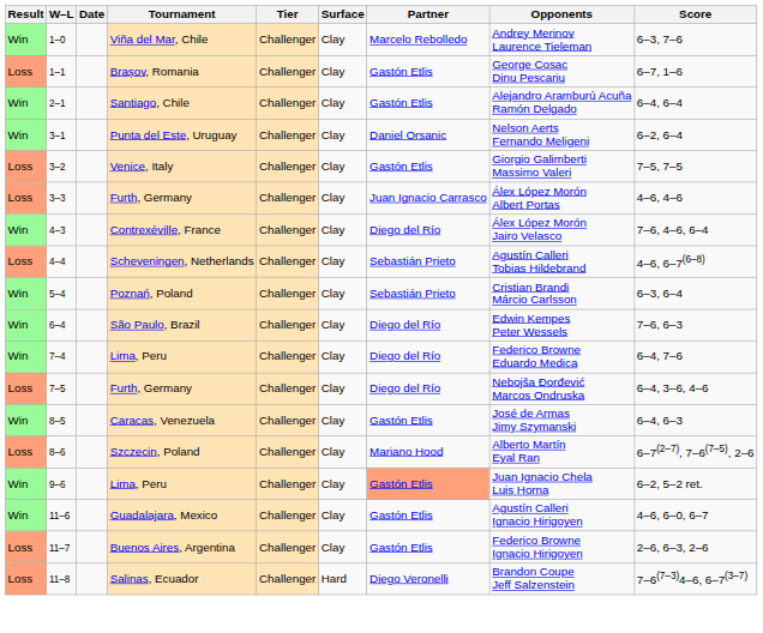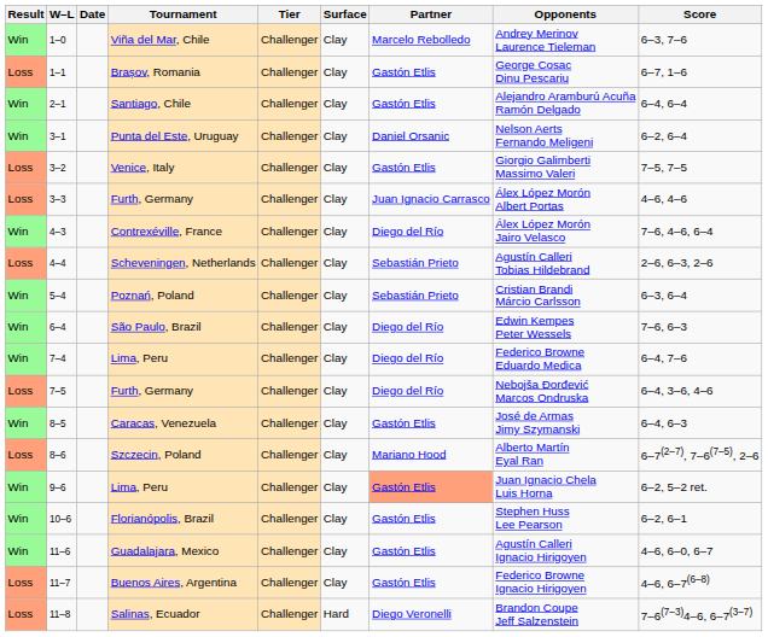 <table class="sortable wikitable">
 <tr>
 <th>Result</th>
 <th class="unsortable">W–L</th>
 <th>Date</th>
 <th>Tournament</th>
 <th>Tier</th>
 <th>Surface</th>
 <th>Partner</th>
 <th>Opponents</th>
 <th class="unsortable">Score</th>
 </tr>
 <tr>
 <td style="background:#98fb98;">Win</td>
 <td><small>1–0</small></td>
 <td></td>
 <td style="background:moccasin;"><a href='#'>Viña del Mar</a>, Chile</td>
 <td style="background:moccasin;">Challenger</td>
 <td>Clay</td>
 <td> <a href='#'>Marcelo Rebolledo</a></td>
 <td> <a href='#'>Andrey Merinov</a> <br>  <a href='#'>Laurence Tieleman</a></td>
 <td>6–3, 7–6</td>
 </tr>
 <tr>
 <td style="background:#ffa07a;">Loss</td>
 <td><small>1–1</small></td>
 <td></td>
 <td style="background:moccasin;"><a href='#'>Brașov</a>, Romania</td>
 <td style="background:moccasin;">Challenger</td>
 <td>Clay</td>
 <td> <a href='#'>Gastón Etlis</a></td>
 <td> <a href='#'>George Cosac</a> <br>  <a href='#'>Dinu Pescariu</a></td>
 <td>6–7, 1–6</td>
 </tr>
 <tr>
 <td style="background:#98fb98;">Win</td>
 <td><small>2–1</small></td>
 <td></td>
 <td style="background:moccasin;"><a href='#'>Santiago</a>, Chile</td>
 <td style="background:moccasin;">Challenger</td>
 <td>Clay</td>
 <td> <a href='#'>Gastón Etlis</a></td>
 <td> <a href='#'>Alejandro Aramburú Acuña</a> <br>  <a href='#'>Ramón Delgado</a></td>
 <td>6–4, 6–4</td>
 </tr>
 <tr>
 <td style="background:#98fb98;">Win</td>
 <td><small>3–1</small></td>
 <td></td>
 <td style="background:moccasin;"><a href='#'>Punta del Este</a>, Uruguay</td>
 <td style="background:moccasin;">Challenger</td>
 <td>Clay</td>
 <td> <a href='#'>Daniel Orsanic</a></td>
 <td> <a href='#'>Nelson Aerts</a> <br>  <a href='#'>Fernando Meligeni</a></td>
 <td>6–2, 6–4</td>
 </tr>
 <tr>
 <td style="background:#ffa07a;">Loss</td>
 <td><small>3–2</small></td>
 <td></td>
 <td style="background:moccasin;"><a href='#'>Venice</a>, Italy</td>
 <td style="background:moccasin;">Challenger</td>
 <td>Clay</td>
 <td> <a href='#'>Gastón Etlis</a></td>
 <td> <a href='#'>Giorgio Galimberti</a> <br>  <a href='#'>Massimo Valeri</a></td>
 <td>7–5, 7–5</td>
 </tr>
 <tr>
 <td style="background:#ffa07a;">Loss</td>
 <td><small>3–3</small></td>
 <td></td>
 <td style="background:moccasin;"><a href='#'>Furth</a>, Germany</td>
 <td style="background:moccasin;">Challenger</td>
 <td>Clay</td>
 <td> <a href='#'>Juan Ignacio Carrasco</a></td>
 <td> <a href='#'>Álex López Morón</a> <br>  <a href='#'>Albert Portas</a></td>
 <td>4–6, 4–6</td>
 </tr>
 <tr>
 <td style="background:#98fb98;">Win</td>
 <td><small>4–3</small></td>
 <td></td>
 <td style="background:moccasin;"><a href='#'>Contrexéville</a>, France</td>
 <td style="background:moccasin;">Challenger</td>
 <td>Clay</td>
 <td> <a href='#'>Diego del Río</a></td>
 <td> <a href='#'>Álex López Morón</a> <br>  <a href='#'>Jairo Velasco</a></td>
 <td>7–6, 4–6, 6–4</td>
 </tr>
 <tr>
 <td style="background:#ffa07a;">Loss</td>
 <td><small>4–4</small></td>
 <td></td>
 <td style="background:moccasin;"><a href='#'>Scheveningen</a>, Netherlands</td>
 <td style="background:moccasin;">Challenger</td>
 <td>Clay</td>
 <td> <a href='#'>Sebastián Prieto</a></td>
 <td> <a href='#'>Agustín Calleri</a> <br>  <a href='#'>Tobias Hildebrand</a></td>
-<td>4–6, 6–7<sup>(6–8)</sup></td>
+<td>2–6, 6–3, 2–6</td>
 </tr>
 <tr>
 <td style="background:#98fb98;">Win</td>
 <td><small>5–4</small></td>
 <td></td>
 <td style="background:moccasin;"><a href='#'>Poznań</a>, Poland</td>
 <td style="background:moccasin;">Challenger</td>
 <td>Clay</td>
 <td> <a href='#'>Sebastián Prieto</a></td>
 <td> <a href='#'>Cristian Brandi</a> <br>  <a href='#'>Márcio Carlsson</a></td>
 <td>6–3, 6–4</td>
 </tr>
 <tr>
 <td style="background:#98fb98;">Win</td>
 <td><small>6–4</small></td>
 <td></td>
 <td style="background:moccasin;"><a href='#'>São Paulo</a>, Brazil</td>
 <td style="background:moccasin;">Challenger</td>
 <td>Clay</td>
 <td> <a href='#'>Diego del Río</a></td>
 <td> <a href='#'>Edwin Kempes</a> <br>  <a href='#'>Peter Wessels</a></td>
 <td>7–6, 6–3</td>
 </tr>
 <tr>
 <td style="background:#98fb98;">Win</td>
 <td><small>7–4</small></td>
 <td></td>
 <td style="background:moccasin;"><a href='#'>Lima</a>, Peru</td>
 <td style="background:moccasin;">Challenger</td>
 <td>Clay</td>
 <td> <a href='#'>Diego del Río</a></td>
 <td> <a href='#'>Federico Browne</a> <br>  <a href='#'>Eduardo Medica</a></td>
 <td>6–4, 7–6</td>
 </tr>
 <tr>
 <td style="background:#ffa07a;">Loss</td>
 <td><small>7–5</small></td>
 <td></td>
 <td style="background:moccasin;"><a href='#'>Furth</a>, Germany</td>
 <td style="background:moccasin;">Challenger</td>
 <td>Clay</td>
 <td> <a href='#'>Diego del Río</a></td>
 <td> <a href='#'>Nebojša Đorđević</a> <br>  <a href='#'>Marcos Ondruska</a></td>
 <td>6–4, 3–6, 4–6</td>
 </tr>
 <tr>
 <td style="background:#98fb98;">Win</td>
 <td><small>8–5</small></td>
 <td></td>
 <td style="background:moccasin;"><a href='#'>Caracas</a>, Venezuela</td>
 <td style="background:moccasin;">Challenger</td>
 <td>Clay</td>
 <td> <a href='#'>Gastón Etlis</a></td>
 <td> <a href='#'>José de Armas</a> <br>  <a href='#'>Jimy Szymanski</a></td>
 <td>6–4, 6–3</td>
 </tr>
 <tr>
 <td style="background:#ffa07a;">Loss</td>
 <td><small>8–6</small></td>
 <td></td>
 <td style="background:moccasin;"><a href='#'>Szczecin</a>, Poland</td>
 <td style="background:moccasin;">Challenger</td>
 <td>Clay</td>
 <td> <a href='#'>Mariano Hood</a></td>
 <td> <a href='#'>Alberto Martín</a> <br>  <a href='#'>Eyal Ran</a></td>
 <td>6–7<sup>(2–7)</sup>, 7–6<sup>(7–5)</sup>, 2–6</td>
 </tr>
 <tr>
 <td style="background:#98fb98;">Win</td>
 <td><small>9–6</small></td>
 <td></td>
 <td style="background:moccasin;"><a href='#'>Lima</a>, Peru</td>
 <td style="background:moccasin;">Challenger</td>
 <td>Clay</td>
 <td style="background: lightsalmon;"> <a href='#'>Gastón Etlis</a></td>
 <td> <a href='#'>Juan Ignacio Chela</a> <br>  <a href='#'>Luis Horna</a></td>
 <td>6–2, 5–2 ret.</td>
 </tr>
 <tr>
 <td style="background:#98fb98;">Win</td>
+<td><small>10–6</small></td>
+<td></td>
+<td style="background:moccasin;"><a href='#'>Florianópolis</a>, Brazil</td>
+<td style="background:moccasin;">Challenger</td>
+<td>Clay</td>
+<td> <a href='#'>Gastón Etlis</a></td>
+<td> <a href='#'>Stephen Huss</a> <br>  <a href='#'>Lee Pearson</a></td>
+<td>6–2, 6–1</td>
+</tr>
+<tr>
+<td style="background:#98fb98;">Win</td>
 <td><small>11–6</small></td>
 <td></td>
 <td style="background:moccasin;"><a href='#'>Guadalajara</a>, Mexico</td>
 <td style="background:moccasin;">Challenger</td>
 <td>Clay</td>
 <td> <a href='#'>Gastón Etlis</a></td>
 <td> <a href='#'>Agustín Calleri</a> <br>  <a href='#'>Ignacio Hirigoyen</a></td>
 <td>4–6, 6–0, 6–7</td>
 </tr>
 <tr>
 <td style="background:#ffa07a;">Loss</td>
 <td><small>11–7</small></td>
 <td></td>
 <td style="background:moccasin;"><a href='#'>Buenos Aires</a>, Argentina</td>
 <td style="background:moccasin;">Challenger</td>
 <td>Clay</td>
 <td> <a href='#'>Gastón Etlis</a></td>
 <td> <a href='#'>Federico Browne</a> <br>  <a href='#'>Ignacio Hirigoyen</a></td>
-<td>2–6, 6–3, 2–6</td>
+<td>4–6, 6–7<sup>(6–8)</sup></td>
 </tr>
 <tr>
 <td style="background:#ffa07a;">Loss</td>
 <td><small>11–8</small></td>
 <td></td>
 <td style="background:moccasin;"><a href='#'>Salinas</a>, Ecuador</td>
 <td style="background:moccasin;">Challenger</td>
 <td>Hard</td>
 <td> <a href='#'>Diego Veronelli</a></td>
 <td> <a href='#'>Brandon Coupe</a> <br>  <a href='#'>Jeff Salzenstein</a></td>
 <td>7–6<sup>(7–3)</sup>4–6, 6–7<sup>(3–7)</sup></td>
 </tr>
 </table>
